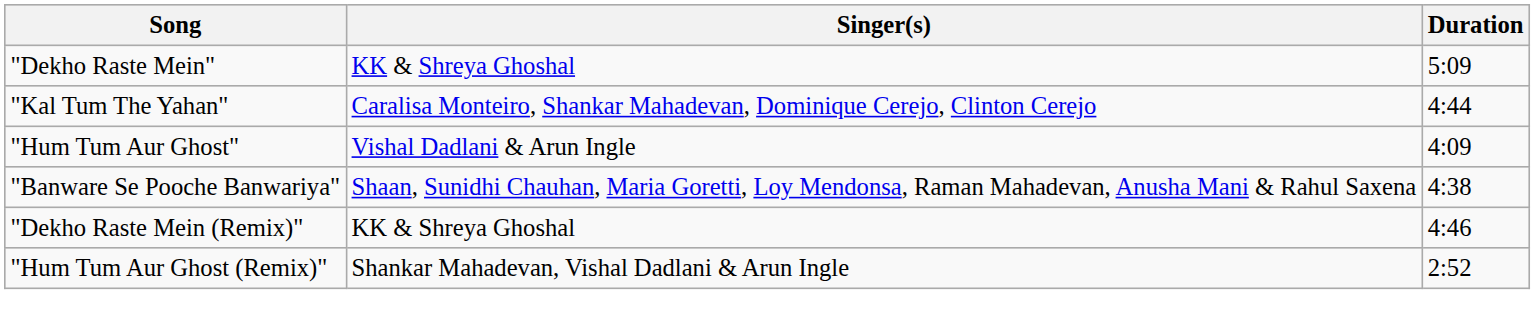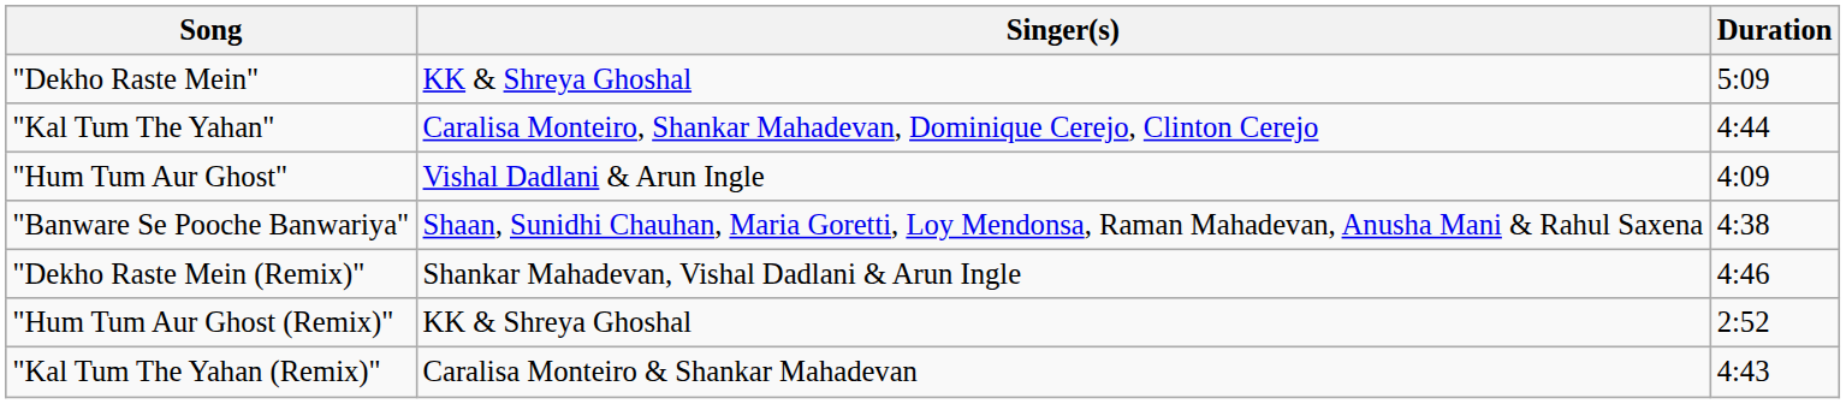 <table class="wikitable" style="font-size:95%;">
 <tr>
 <th>Song</th>
 <th>Singer(s)</th>
 <th>Duration</th>
 </tr>
 <tr>
 <td>"Dekho Raste Mein"</td>
 <td><a href='#'>KK</a> & <a href='#'>Shreya Ghoshal</a></td>
 <td>5:09</td>
 </tr>
 <tr>
 <td>"Kal Tum The Yahan"</td>
 <td><a href='#'>Caralisa Monteiro</a>, <a href='#'>Shankar Mahadevan</a>, <a href='#'>Dominique Cerejo</a>, <a href='#'>Clinton Cerejo</a></td>
 <td>4:44</td>
 </tr>
 <tr>
 <td>"Hum Tum Aur Ghost"</td>
 <td><a href='#'>Vishal Dadlani</a> & Arun Ingle</td>
 <td>4:09</td>
 </tr>
 <tr>
 <td>"Banware Se Pooche Banwariya"</td>
 <td><a href='#'>Shaan</a>, <a href='#'>Sunidhi Chauhan</a>, <a href='#'>Maria Goretti</a>, <a href='#'>Loy Mendonsa</a>, Raman Mahadevan, <a href='#'>Anusha Mani</a> & Rahul Saxena</td>
 <td>4:38</td>
 </tr>
 <tr>
 <td>"Dekho Raste Mein (Remix)"</td>
-<td>KK & Shreya Ghoshal</td>
+<td>Shankar Mahadevan, Vishal Dadlani & Arun Ingle</td>
 <td>4:46</td>
 </tr>
 <tr>
 <td>"Hum Tum Aur Ghost (Remix)"</td>
-<td>Shankar Mahadevan, Vishal Dadlani & Arun Ingle</td>
+<td>KK & Shreya Ghoshal</td>
 <td>2:52</td>
 </tr>
+<tr>
+<td>"Kal Tum The Yahan (Remix)"</td>
+<td>Caralisa Monteiro & Shankar Mahadevan</td>
+<td>4:43</td>
+</tr>
 </table>
